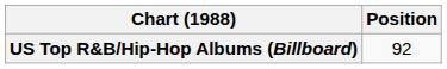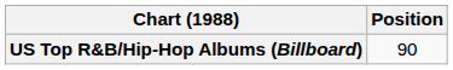 <table class="wikitable plainrowheaders" style="text-align:center">
 <tr>
 <th scope="col">Chart (1988)</th>
 <th scope="col">Position</th>
 </tr>
 <tr>
 <th scope="row">US Top R&B/Hip-Hop Albums (<em>Billboard</em>)</th>
-<td>92</td>
+<td>90</td>
 </tr>
 </table>
